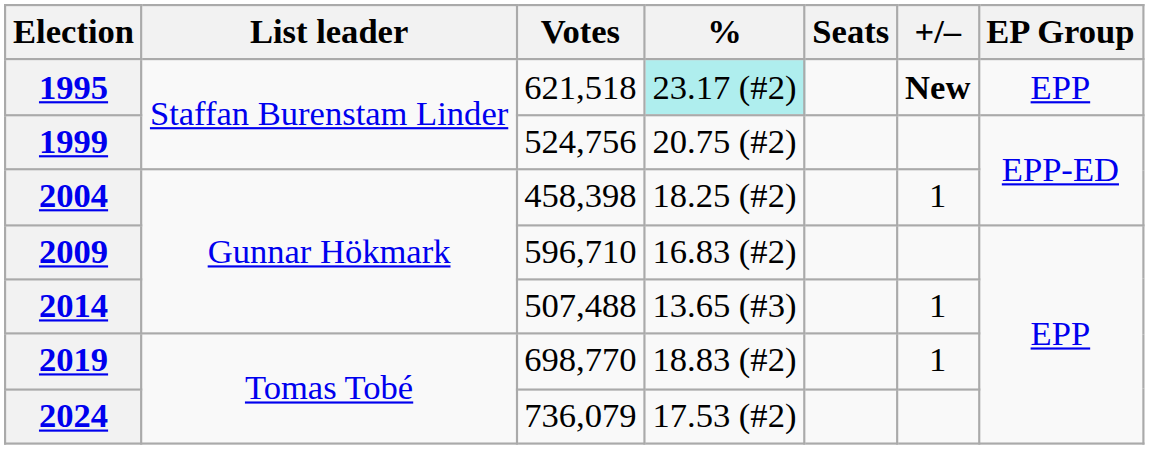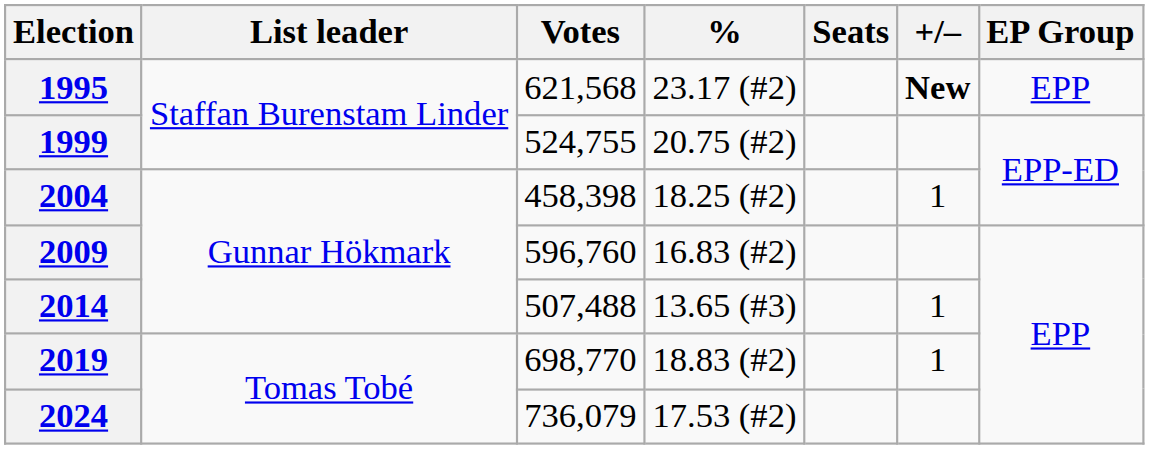 <table class="wikitable" style="text-align:center;">
 <tr>
 <th>Election</th>
 <th>List leader</th>
 <th>Votes</th>
 <th>%</th>
 <th>Seats</th>
 <th>+/–</th>
 <th>EP Group</th>
 </tr>
 <tr>
 <th><a href='#'>1995</a></th>
 <td rowspan=2><a href='#'>Staffan Burenstam Linder</a></td>
-<td>621,518</td>
-<td style="background: paleturquoise;">23.17 (#2)</td>
+<td>621,568</td>
+<td>23.17 (#2)</td>
 <td></td>
 <td><strong>New</strong></td>
 <td><a href='#'>EPP</a></td>
 </tr>
 <tr>
 <th><a href='#'>1999</a></th>
-<td>524,756</td>
+<td>524,755</td>
 <td>20.75 (#2)</td>
 <td></td>
 <td></td>
 <td rowspan=2><a href='#'>EPP-ED</a></td>
 </tr>
 <tr>
 <th><a href='#'>2004</a></th>
 <td rowspan=3><a href='#'>Gunnar Hökmark</a></td>
 <td>458,398</td>
 <td>18.25 (#2)</td>
 <td></td>
 <td> 1</td>
 </tr>
 <tr>
 <th><a href='#'>2009</a></th>
-<td>596,710</td>
+<td>596,760</td>
 <td>16.83 (#2)</td>
 <td> </td>
 <td><br></td>
 <td rowspan=4><a href='#'>EPP</a></td>
 </tr>
 <tr>
 <th><a href='#'>2014</a></th>
 <td>507,488</td>
 <td>13.65 (#3)</td>
 <td></td>
 <td> 1</td>
 </tr>
 <tr>
 <th><a href='#'>2019</a></th>
 <td rowspan=2><a href='#'>Tomas Tobé</a></td>
 <td>698,770</td>
 <td>18.83 (#2)</td>
 <td></td>
 <td> 1</td>
 </tr>
 <tr>
 <th><a href='#'>2024</a></th>
 <td>736,079</td>
 <td>17.53 (#2)</td>
 <td></td>
 <td></td>
 </tr>
 </table>
